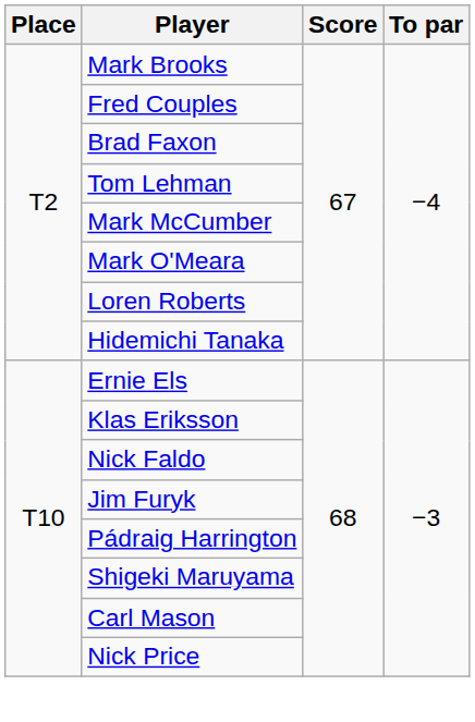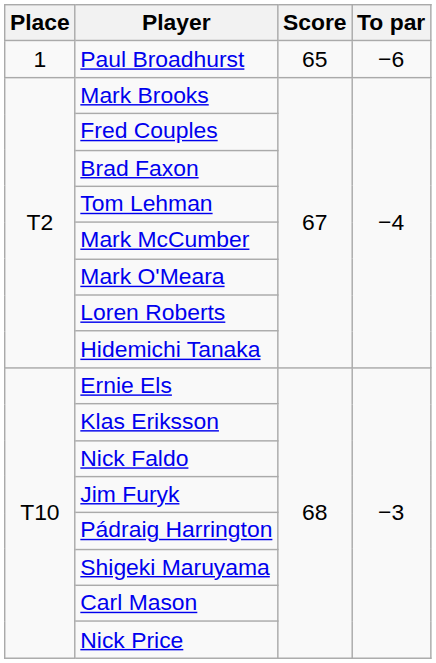 <table class="wikitable">
 <tr>
 <th>Place</th>
 <th>Player</th>
 <th>Score</th>
 <th>To par</th>
+</tr>
+<tr>
+<td align=center>1</td>
+<td> <a href='#'>Paul Broadhurst</a></td>
+<td align=center>65</td>
+<td align=center>−6</td>
 </tr>
 <tr>
 <td rowspan="8" align=center>T2</td>
 <td> <a href='#'>Mark Brooks</a></td>
 <td rowspan="8" align=center>67</td>
 <td rowspan="8" align=center>−4</td>
 </tr>
 <tr>
 <td> <a href='#'>Fred Couples</a></td>
 </tr>
 <tr>
 <td> <a href='#'>Brad Faxon</a></td>
 </tr>
 <tr>
 <td> <a href='#'>Tom Lehman</a></td>
 </tr>
 <tr>
 <td> <a href='#'>Mark McCumber</a></td>
 </tr>
 <tr>
 <td> <a href='#'>Mark O'Meara</a></td>
 </tr>
 <tr>
 <td> <a href='#'>Loren Roberts</a></td>
 </tr>
 <tr>
 <td> <a href='#'>Hidemichi Tanaka</a></td>
 </tr>
 <tr>
 <td rowspan="8" align=center>T10</td>
 <td> <a href='#'>Ernie Els</a></td>
 <td rowspan="8" align=center>68</td>
 <td rowspan="8" align=center>−3</td>
 </tr>
 <tr>
 <td> <a href='#'>Klas Eriksson</a></td>
 </tr>
 <tr>
 <td> <a href='#'>Nick Faldo</a></td>
 </tr>
 <tr>
 <td> <a href='#'>Jim Furyk</a></td>
 </tr>
 <tr>
 <td> <a href='#'>Pádraig Harrington</a></td>
 </tr>
 <tr>
 <td> <a href='#'>Shigeki Maruyama</a></td>
 </tr>
 <tr>
 <td> <a href='#'>Carl Mason</a></td>
 </tr>
 <tr>
 <td> <a href='#'>Nick Price</a></td>
 </tr>
 </table>
